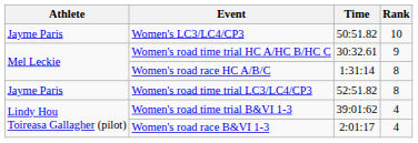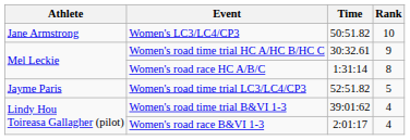 <table class=wikitable style="font-size:90%">
 <tr>
 <th>Athlete</th>
 <th>Event</th>
 <th>Time</th>
 <th>Rank</th>
 </tr>
 <tr>
-<td><a href='#'>Jayme Paris</a></td>
+<td><a href='#'>Jane Armstrong</a></td>
 <td><a href='#'>Women's LC3/LC4/CP3</a></td>
 <td style="text-align:center;">50:51.82</td>
 <td style="text-align:center;">10</td>
 </tr>
 <tr>
 <td rowspan="2"><a href='#'>Mel Leckie</a></td>
 <td><a href='#'>Women's road time trial HC A/HC B/HC C</a></td>
 <td style="text-align:center;">30:32.61</td>
 <td style="text-align:center;">9</td>
 </tr>
 <tr>
 <td><a href='#'>Women's road race HC A/B/C</a></td>
 <td style="text-align:center;">1:31:14</td>
 <td style="text-align:center;">8</td>
 </tr>
 <tr>
 <td><a href='#'>Jayme Paris</a></td>
 <td><a href='#'>Women's road time trial LC3/LC4/CP3</a></td>
 <td style="text-align:center;">52:51.82</td>
-<td style="text-align:center;">8</td>
+<td style="text-align:center;">5</td>
 </tr>
 <tr>
 <td rowspan="2"><a href='#'>Lindy Hou</a><br> <a href='#'>Toireasa Gallagher</a> (pilot)</td>
 <td><a href='#'>Women's road time trial B&VI 1-3</a></td>
 <td style="text-align:center;">39:01:62</td>
 <td style="text-align:center;">4</td>
 </tr>
 <tr>
 <td><a href='#'>Women's road race B&VI 1-3</a></td>
 <td style="text-align:center;">2:01:17</td>
 <td style="text-align:center;">4</td>
 </tr>
 </table>
